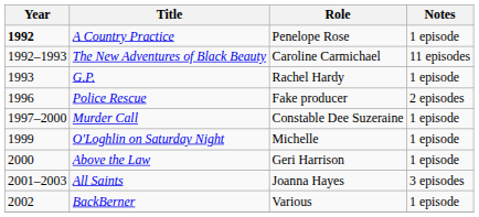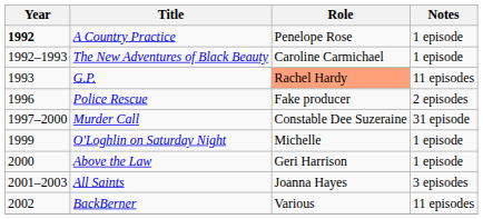 <table class="wikitable">
 <tr>
 <th>Year</th>
 <th>Title</th>
 <th>Role</th>
 <th>Notes</th>
 </tr>
 <tr>
 <td><strong>1992</strong></td>
 <td><em><a href='#'>A Country Practice</a></em></td>
 <td>Penelope Rose</td>
 <td>1 episode</td>
 </tr>
 <tr>
 <td>1992–1993</td>
 <td><em><a href='#'>The New Adventures of Black Beauty</a></em></td>
 <td>Caroline Carmichael</td>
-<td>11 episodes</td>
+<td>1 episode</td>
 </tr>
 <tr>
 <td>1993</td>
 <td><em><a href='#'>G.P.</a></em></td>
-<td>Rachel Hardy</td>
-<td>1 episode</td>
+<td style="background: lightsalmon;">Rachel Hardy</td>
+<td>11 episodes</td>
 </tr>
 <tr>
 <td>1996</td>
 <td><em><a href='#'>Police Rescue</a></em></td>
 <td>Fake producer</td>
 <td>2 episodes</td>
 </tr>
 <tr>
 <td>1997–2000</td>
 <td><em><a href='#'>Murder Call</a></em></td>
 <td>Constable Dee Suzeraine</td>
-<td>1 episode</td>
+<td>31 episode</td>
 </tr>
 <tr>
 <td>1999</td>
 <td><em><a href='#'>O'Loghlin on Saturday Night</a></em></td>
 <td>Michelle</td>
 <td>1 episode</td>
 </tr>
 <tr>
 <td>2000</td>
 <td><em><a href='#'>Above the Law</a></em></td>
 <td>Geri Harrison</td>
 <td>1 episode</td>
 </tr>
 <tr>
 <td>2001–2003</td>
 <td><em><a href='#'>All Saints</a></em></td>
 <td>Joanna Hayes</td>
 <td>3 episodes</td>
 </tr>
 <tr>
 <td>2002</td>
 <td><em><a href='#'>BackBerner</a></em></td>
 <td>Various</td>
-<td>1 episode</td>
+<td>11 episodes</td>
 </tr>
 <tr>
 </tr>
 </table>
